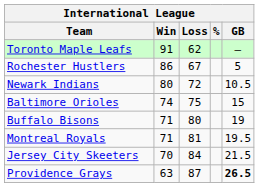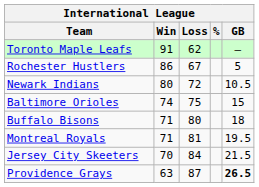 <table class="wikitable">
 <tr>
 <th colspan="5">International League</th>
 </tr>
 <tr>
 <th width="60%">Team</th>
 <th>Win</th>
 <th>Loss</th>
 <th>%</th>
 <th>GB</th>
 </tr>
 <tr align=center bgcolor=ccffcc>
 <td align=left><a href='#'>Toronto Maple Leafs</a></td>
 <td>91</td>
 <td>62</td>
 <td></td>
 <td>–</td>
 </tr>
 <tr align=center>
 <td align=left><a href='#'>Rochester Hustlers</a></td>
 <td>86</td>
 <td>67</td>
 <td></td>
 <td>5</td>
 </tr>
 <tr align=center>
 <td align=left><a href='#'>Newark Indians</a></td>
 <td>80</td>
 <td>72</td>
 <td></td>
 <td>10.5</td>
 </tr>
 <tr align=center>
 <td align=left><a href='#'>Baltimore Orioles</a></td>
 <td>74</td>
 <td>75</td>
 <td></td>
 <td>15</td>
 </tr>
 <tr align=center>
 <td align=left><a href='#'>Buffalo Bisons</a></td>
 <td>71</td>
 <td>80</td>
 <td></td>
-<td>19</td>
+<td>18</td>
 </tr>
 <tr align=center>
 <td align=left><a href='#'>Montreal Royals</a></td>
 <td>71</td>
 <td>81</td>
 <td></td>
 <td>19.5</td>
 </tr>
 <tr align=center>
 <td align=left><a href='#'>Jersey City Skeeters</a></td>
 <td>70</td>
 <td>84</td>
 <td></td>
 <td>21.5</td>
 </tr>
 <tr align=center>
 <td align=left><a href='#'>Providence Grays</a></td>
 <td>63</td>
 <td>87</td>
 <td></td>
 <td><strong>26.5</strong></td>
 </tr>
 </table>
